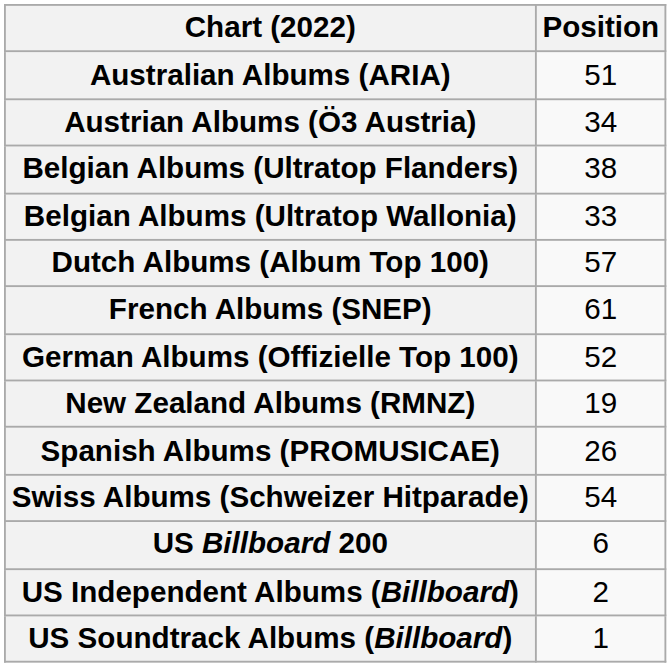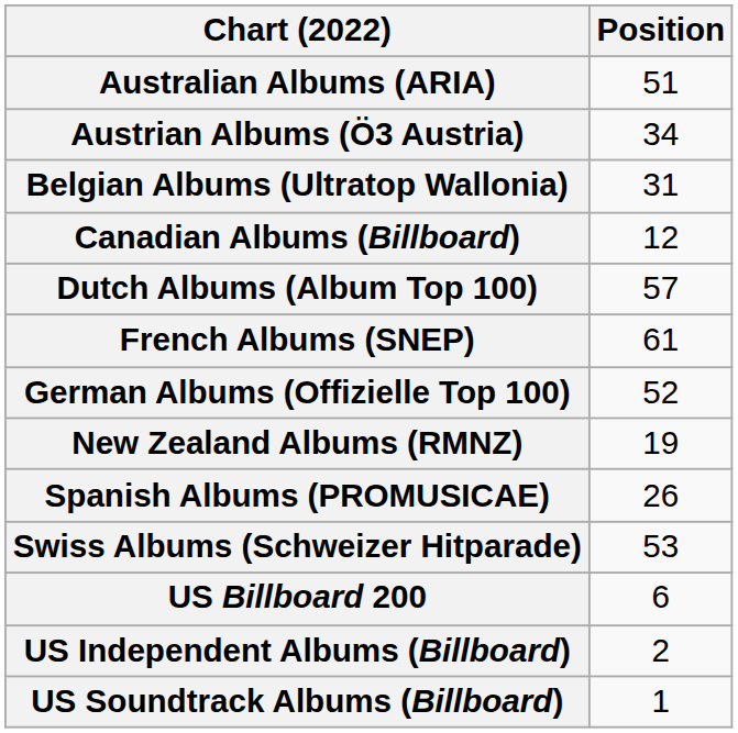 <table class="wikitable sortable plainrowheaders" style="text-align:center">
 <tr>
 <th scope="col">Chart (2022)</th>
 <th scope="col">Position</th>
 </tr>
 <tr>
 <th scope="row">Australian Albums (ARIA)</th>
 <td>51</td>
 </tr>
 <tr>
 <th scope="row">Austrian Albums (Ö3 Austria)</th>
 <td>34</td>
 </tr>
 <tr>
-<th scope="row">Belgian Albums (Ultratop Flanders)</th>
-<td>38</td>
+<th scope="row">Belgian Albums (Ultratop Wallonia)</th>
+<td>31</td>
 </tr>
 <tr>
-<th scope="row">Belgian Albums (Ultratop Wallonia)</th>
-<td>33</td>
+<th scope="row">Canadian Albums (<em>Billboard</em>)</th>
+<td>12</td>
 </tr>
 <tr>
 <th scope="row">Dutch Albums (Album Top 100)</th>
 <td>57</td>
 </tr>
 <tr>
 <th scope="row">French Albums (SNEP)</th>
 <td>61</td>
 </tr>
 <tr>
 <th scope="row">German Albums (Offizielle Top 100)</th>
 <td>52</td>
 </tr>
 <tr>
 <th scope="row">New Zealand Albums (RMNZ)</th>
 <td>19</td>
 </tr>
 <tr>
 <th scope="row">Spanish Albums (PROMUSICAE)</th>
 <td>26</td>
 </tr>
 <tr>
 <th scope="row">Swiss Albums (Schweizer Hitparade)</th>
-<td>54</td>
+<td>53</td>
 </tr>
 <tr>
 <th scope="row">US <em>Billboard</em> 200</th>
 <td>6</td>
 </tr>
 <tr>
 <th scope="row">US Independent Albums (<em>Billboard</em>)</th>
 <td>2</td>
 </tr>
 <tr>
 <th scope="row">US Soundtrack Albums (<em>Billboard</em>)</th>
 <td>1</td>
 </tr>
 </table>
